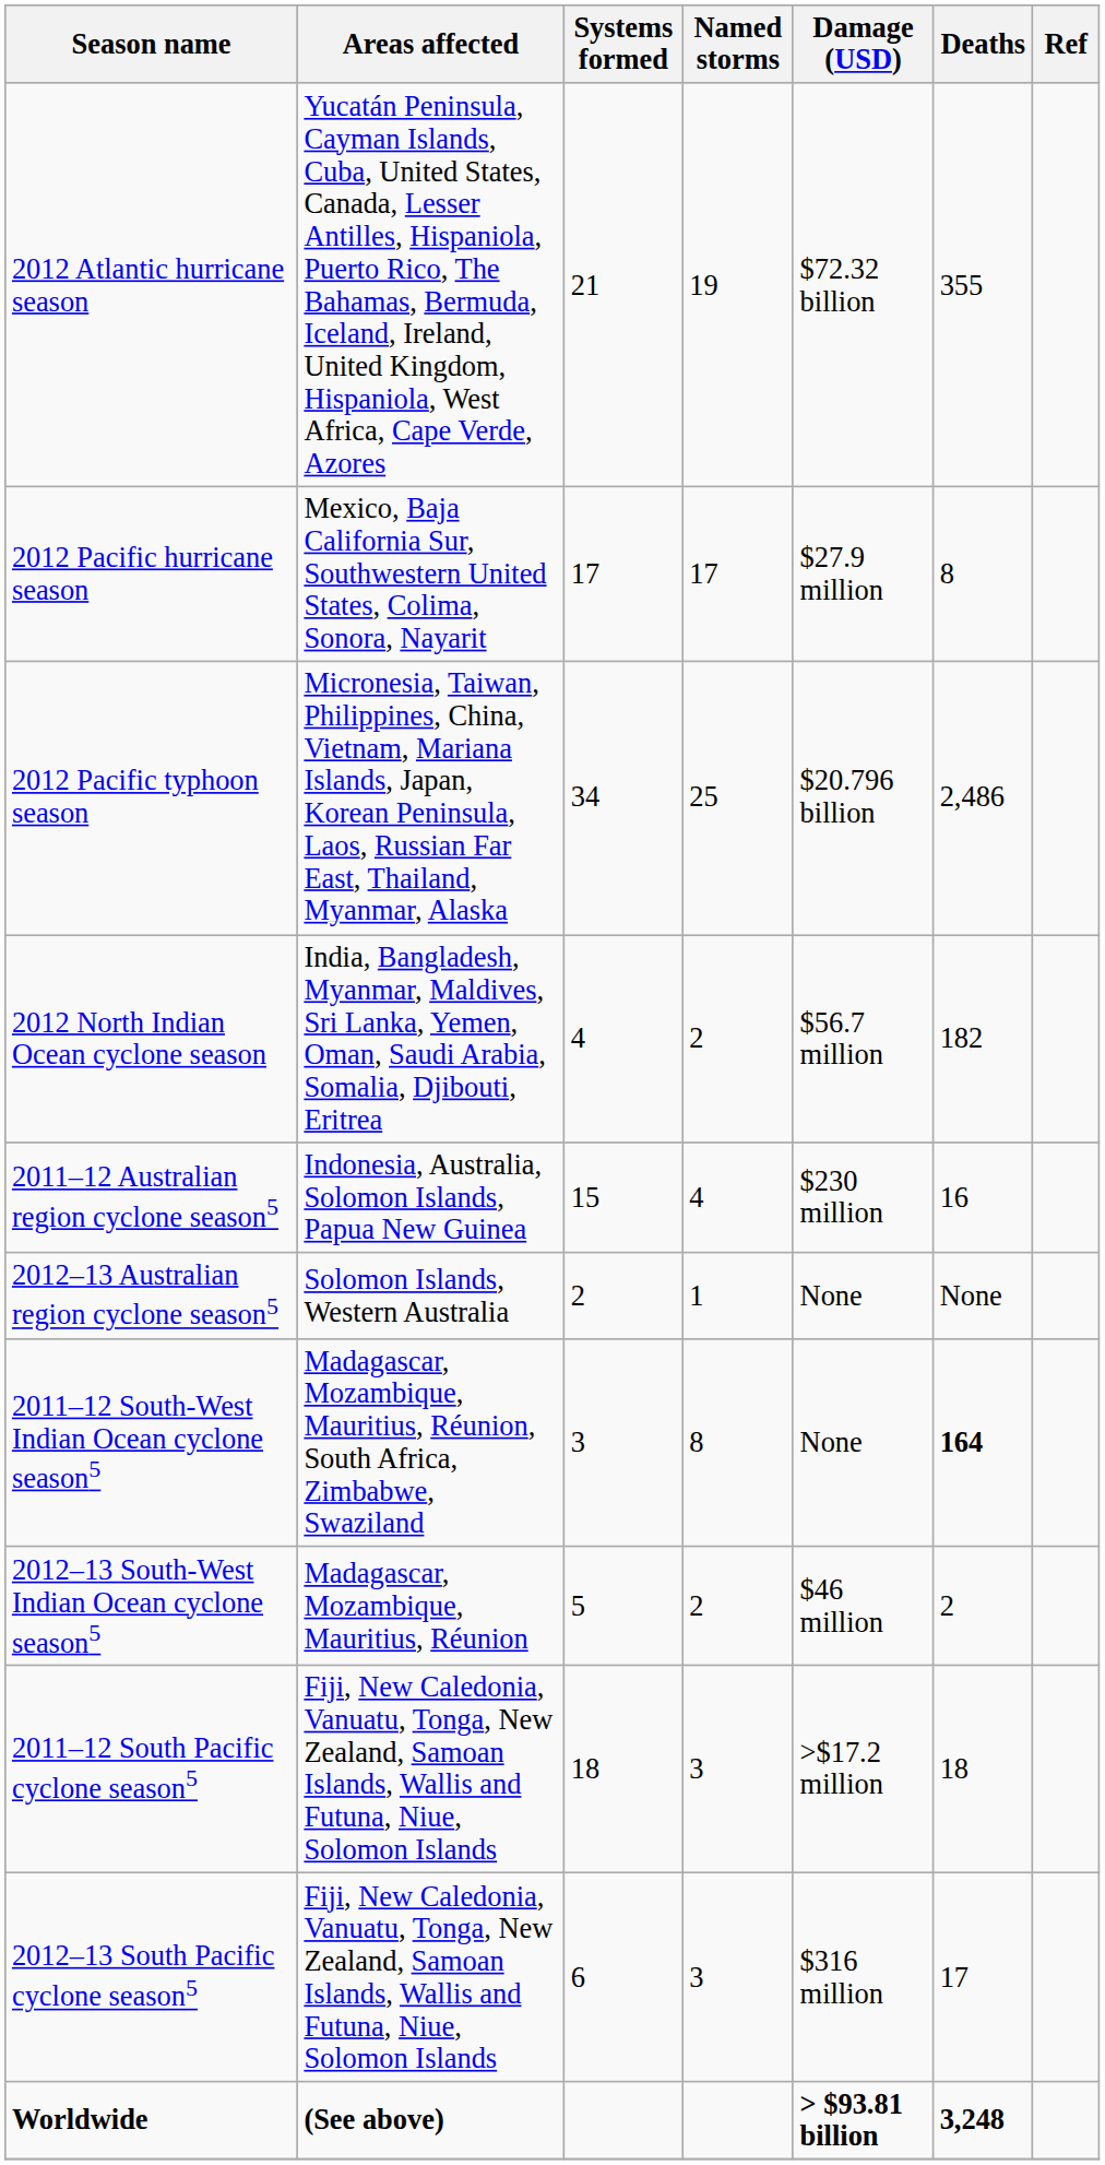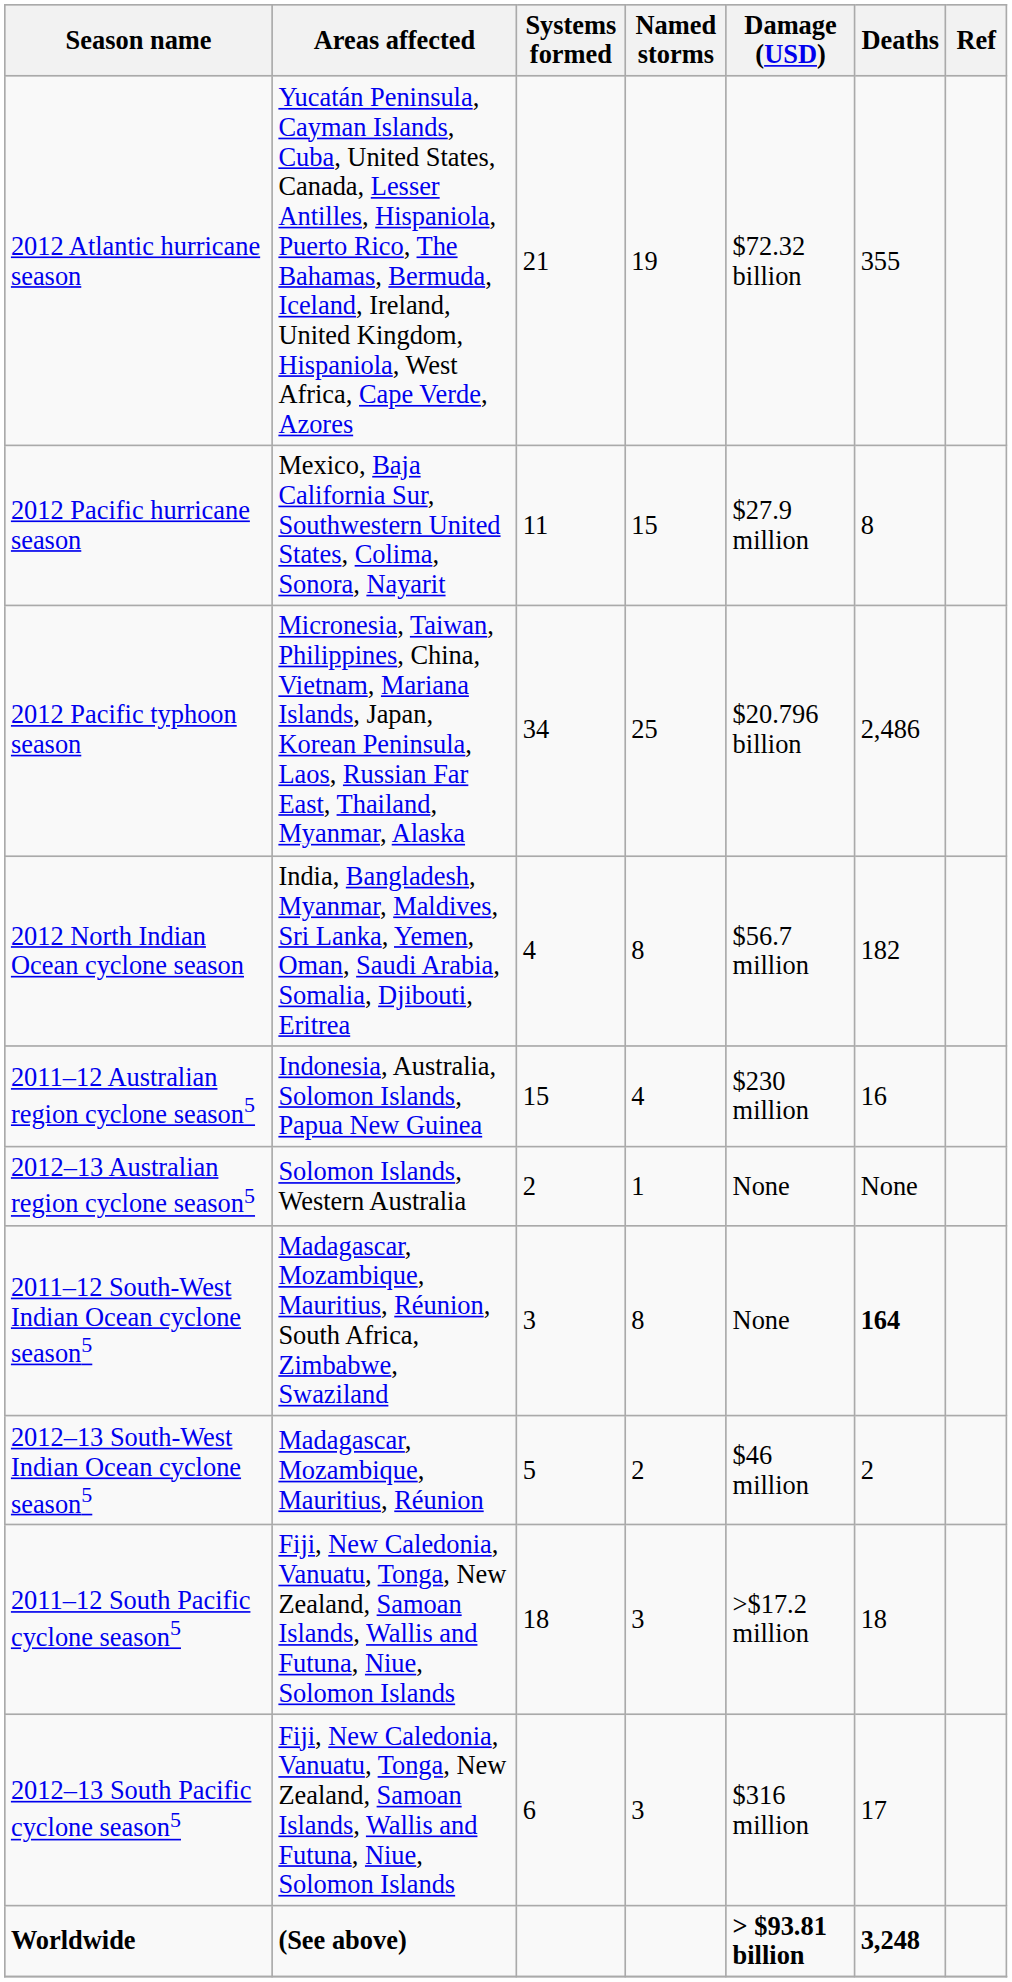 <table class="wikitable sortable">
 <tr>
 <th width="320"><strong>Season name</strong></th>
 <th width="250"><strong>Areas affected</strong></th>
 <th width="65"><strong>Systems formed</strong></th>
 <th width="65"><strong>Named storms</strong></th>
 <th width="100"><strong>Damage (<a href='#'>USD</a>)</strong></th>
 <th width="50"><strong>Deaths</strong></th>
 <th width="40"><strong>Ref</strong></th>
 </tr>
 <tr>
 <td><a href='#'>2012 Atlantic hurricane season</a></td>
 <td><a href='#'>Yucatán Peninsula</a>, <a href='#'>Cayman Islands</a>, <a href='#'>Cuba</a>, United States, Canada, <a href='#'>Lesser Antilles</a>, <a href='#'>Hispaniola</a>, <a href='#'>Puerto Rico</a>, <a href='#'>The Bahamas</a>, <a href='#'>Bermuda</a>, <a href='#'>Iceland</a>, Ireland, United Kingdom, <a href='#'>Hispaniola</a>, West Africa, <a href='#'>Cape Verde</a>, <a href='#'>Azores</a></td>
 <td>21</td>
 <td>19</td>
 <td>$72.32 billion</td>
 <td>355</td>
 <td></td>
 </tr>
 <tr>
 <td><a href='#'>2012 Pacific hurricane season</a></td>
 <td>Mexico, <a href='#'>Baja California Sur</a>, <a href='#'>Southwestern United States</a>, <a href='#'>Colima</a>, <a href='#'>Sonora</a>, <a href='#'>Nayarit</a></td>
-<td>17</td>
-<td>17</td>
+<td>11</td>
+<td>15</td>
 <td>$27.9 million</td>
 <td>8</td>
 <td></td>
 </tr>
 <tr>
 <td><a href='#'>2012 Pacific typhoon season</a></td>
 <td><a href='#'>Micronesia</a>, <a href='#'>Taiwan</a>, <a href='#'>Philippines</a>, China, <a href='#'>Vietnam</a>, <a href='#'>Mariana Islands</a>, Japan, <a href='#'>Korean Peninsula</a>, <a href='#'>Laos</a>, <a href='#'>Russian Far East</a>, <a href='#'>Thailand</a>, <a href='#'>Myanmar</a>, <a href='#'>Alaska</a></td>
 <td>34</td>
 <td>25</td>
 <td>$20.796 billion</td>
 <td>2,486</td>
 <td></td>
 </tr>
 <tr>
 <td><a href='#'>2012 North Indian Ocean cyclone season</a></td>
 <td>India, <a href='#'>Bangladesh</a>, <a href='#'>Myanmar</a>, <a href='#'>Maldives</a>, <a href='#'>Sri Lanka</a>, <a href='#'>Yemen</a>, <a href='#'>Oman</a>, <a href='#'>Saudi Arabia</a>, <a href='#'>Somalia</a>, <a href='#'>Djibouti</a>, <a href='#'>Eritrea</a></td>
 <td>4</td>
-<td>2</td>
+<td>8</td>
 <td>$56.7 million</td>
 <td>182</td>
 <td></td>
 </tr>
 <tr>
 <td><a href='#'>2011–12 Australian region cyclone season</a><a href='#'><sup>5</sup></a></td>
 <td><a href='#'>Indonesia</a>, Australia, <a href='#'>Solomon Islands</a>, <a href='#'>Papua New Guinea</a></td>
 <td>15</td>
 <td>4</td>
 <td>$230 million</td>
 <td>16</td>
 <td></td>
 </tr>
 <tr>
 <td><a href='#'>2012–13 Australian region cyclone season</a><a href='#'><sup>5</sup></a></td>
 <td><a href='#'>Solomon Islands</a>, Western Australia</td>
 <td>2</td>
 <td>1</td>
 <td>None</td>
 <td>None</td>
 <td></td>
 </tr>
 <tr>
 <td><a href='#'>2011–12 South-West Indian Ocean cyclone season</a><a href='#'><sup>5</sup></a></td>
 <td><a href='#'>Madagascar</a>, <a href='#'>Mozambique</a>, <a href='#'>Mauritius</a>, <a href='#'>Réunion</a>, South Africa, <a href='#'>Zimbabwe</a>, <a href='#'>Swaziland</a></td>
 <td>3</td>
 <td>8</td>
 <td>None</td>
 <td><strong>164</strong></td>
 <td></td>
 </tr>
 <tr>
 <td><a href='#'>2012–13 South-West Indian Ocean cyclone season</a><a href='#'><sup>5</sup></a></td>
 <td><a href='#'>Madagascar</a>, <a href='#'>Mozambique</a>, <a href='#'>Mauritius</a>, <a href='#'>Réunion</a></td>
 <td>5</td>
 <td>2</td>
 <td>$46 million</td>
 <td>2</td>
 <td></td>
 </tr>
 <tr>
 <td><a href='#'>2011–12 South Pacific cyclone season</a><a href='#'><sup>5</sup></a></td>
 <td><a href='#'>Fiji</a>, <a href='#'>New Caledonia</a>, <a href='#'>Vanuatu</a>, <a href='#'>Tonga</a>, New Zealand, <a href='#'>Samoan Islands</a>, <a href='#'>Wallis and Futuna</a>, <a href='#'>Niue</a>, <a href='#'>Solomon Islands</a></td>
 <td>18</td>
 <td>3</td>
 <td>>$17.2 million</td>
 <td>18</td>
 <td></td>
 </tr>
 <tr>
 <td><a href='#'>2012–13 South Pacific cyclone season</a><a href='#'><sup>5</sup></a></td>
 <td><a href='#'>Fiji</a>, <a href='#'>New Caledonia</a>, <a href='#'>Vanuatu</a>, <a href='#'>Tonga</a>, New Zealand, <a href='#'>Samoan Islands</a>, <a href='#'>Wallis and Futuna</a>, <a href='#'>Niue</a>, <a href='#'>Solomon Islands</a></td>
 <td>6</td>
 <td>3</td>
 <td>$316 million</td>
 <td>17</td>
 <td></td>
 </tr>
 <tr>
 <td><strong>Worldwide</strong></td>
 <td><strong>(See above)</strong></td>
 <td><strong></strong></td>
 <td><strong></strong></td>
 <td><strong>> $93.81 billion</strong></td>
 <td><strong>3,248</strong></td>
 <td></td>
 </tr>
 <tr>
 </tr>
 </table>
